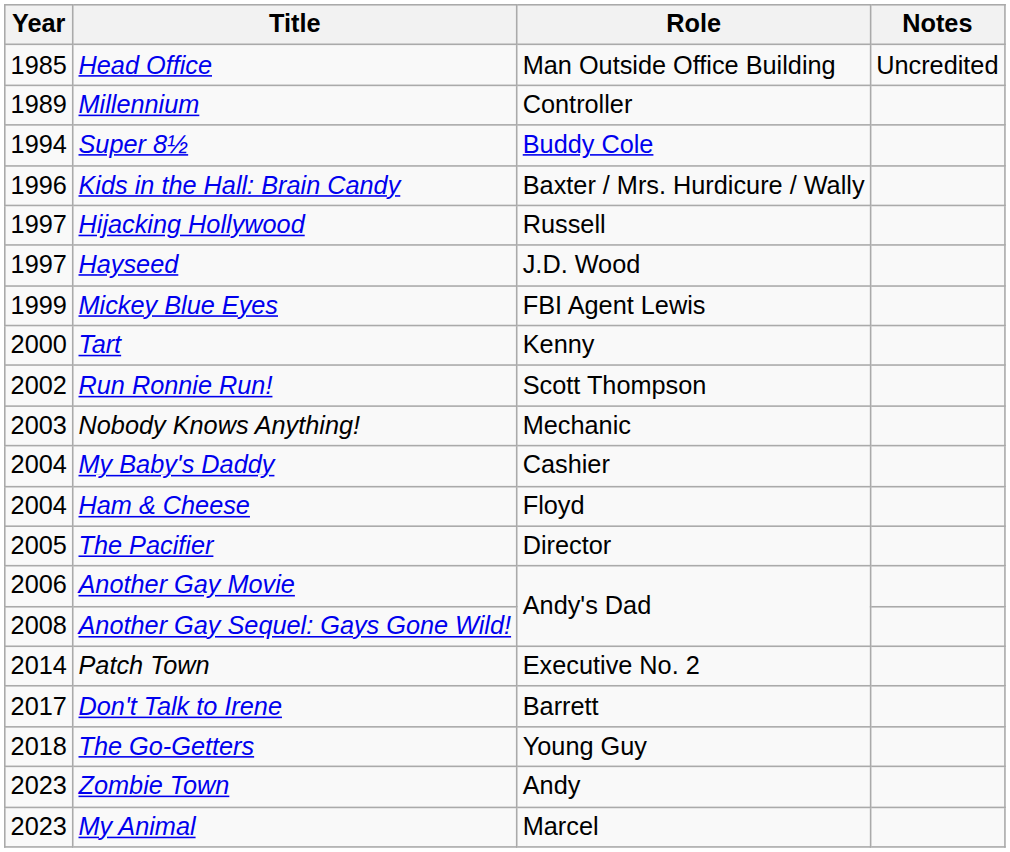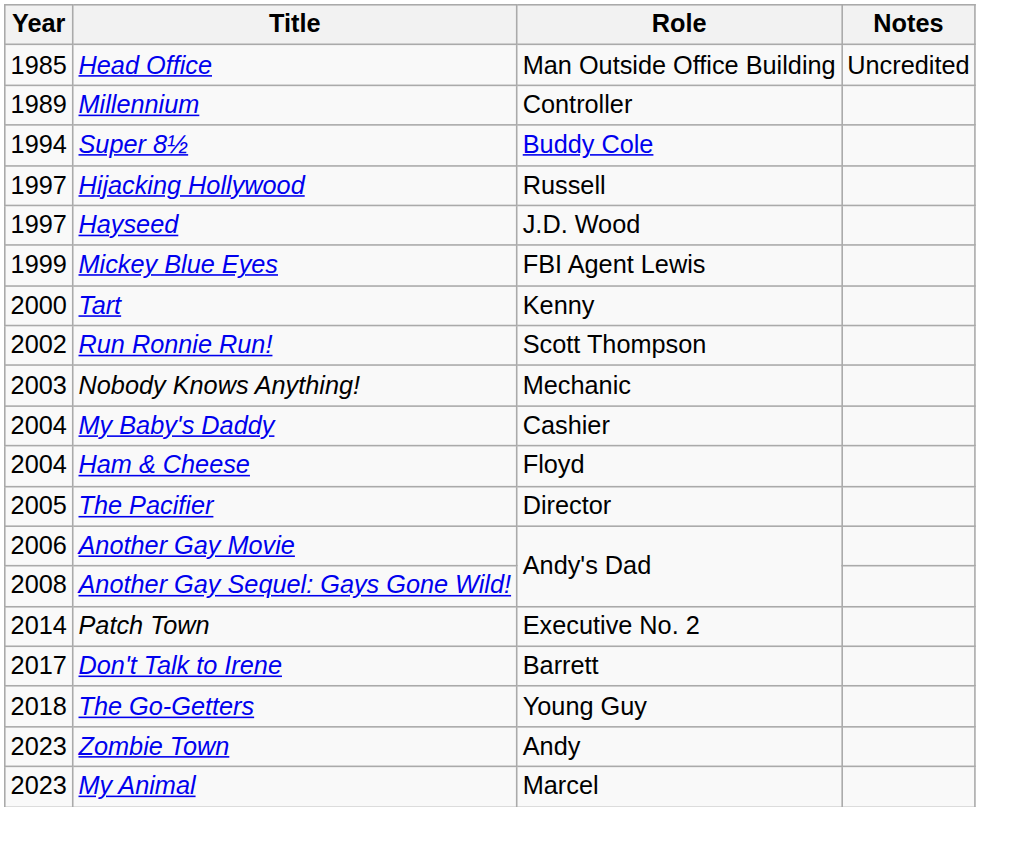 <table class="wikitable sortable">
 <tr>
 <th>Year</th>
 <th>Title</th>
 <th>Role</th>
 <th class="unsortable">Notes</th>
 </tr>
 <tr>
 <td>1985</td>
 <td><em><a href='#'>Head Office</a></em></td>
 <td>Man Outside Office Building</td>
 <td>Uncredited</td>
 </tr>
 <tr>
 <td>1989</td>
 <td><a href='#'><em>Millennium</em></a></td>
 <td>Controller</td>
 <td></td>
 </tr>
 <tr>
 <td>1994</td>
 <td><em><a href='#'>Super 8½</a></em></td>
 <td><a href='#'>Buddy Cole</a></td>
-<td></td>
-</tr>
-<tr>
-<td>1996</td>
-<td><em><a href='#'>Kids in the Hall: Brain Candy</a></em></td>
-<td>Baxter / Mrs. Hurdicure / Wally</td>
 <td></td>
 </tr>
 <tr>
 <td>1997</td>
 <td><em><a href='#'>Hijacking Hollywood</a></em></td>
 <td>Russell</td>
 <td></td>
 </tr>
 <tr>
 <td>1997</td>
 <td><a href='#'><em>Hayseed</em></a></td>
 <td>J.D. Wood</td>
 <td></td>
 </tr>
 <tr>
 <td>1999</td>
 <td><em><a href='#'>Mickey Blue Eyes</a></em></td>
 <td>FBI Agent Lewis</td>
 <td></td>
 </tr>
 <tr>
 <td>2000</td>
 <td><a href='#'><em>Tart</em></a></td>
 <td>Kenny</td>
 <td></td>
 </tr>
 <tr>
 <td>2002</td>
 <td><em><a href='#'>Run Ronnie Run!</a></em></td>
 <td>Scott Thompson</td>
 <td></td>
 </tr>
 <tr>
 <td>2003</td>
 <td><em>Nobody Knows Anything!</em></td>
 <td>Mechanic</td>
 <td></td>
 </tr>
 <tr>
 <td>2004</td>
 <td><em><a href='#'>My Baby's Daddy</a></em></td>
 <td>Cashier</td>
 <td></td>
 </tr>
 <tr>
 <td>2004</td>
 <td><em><a href='#'>Ham & Cheese</a></em></td>
 <td>Floyd</td>
 <td></td>
 </tr>
 <tr>
 <td>2005</td>
 <td data-sort-value="Pacifier, The"><em><a href='#'>The Pacifier</a></em></td>
 <td>Director</td>
 <td></td>
 </tr>
 <tr>
 <td>2006</td>
 <td><em><a href='#'>Another Gay Movie</a></em></td>
 <td rowspan="2">Andy's Dad</td>
 <td></td>
 </tr>
 <tr>
 <td>2008</td>
 <td><em><a href='#'>Another Gay Sequel: Gays Gone Wild!</a></em></td>
 <td></td>
 </tr>
 <tr>
 <td>2014</td>
 <td><em>Patch Town</em></td>
 <td>Executive No. 2</td>
 <td></td>
 </tr>
 <tr>
 <td>2017</td>
 <td><em><a href='#'>Don't Talk to Irene</a></em></td>
 <td>Barrett</td>
 <td></td>
 </tr>
 <tr>
 <td>2018</td>
 <td data-sort-value="Go-Getters, The"><em><a href='#'>The Go-Getters</a></em></td>
 <td>Young Guy</td>
 <td></td>
 </tr>
 <tr>
 <td>2023</td>
 <td><em><a href='#'>Zombie Town</a></em></td>
 <td>Andy</td>
 <td></td>
 </tr>
 <tr>
 <td>2023</td>
 <td><em><a href='#'>My Animal</a></em></td>
 <td>Marcel</td>
 <td></td>
 </tr>
 </table>
